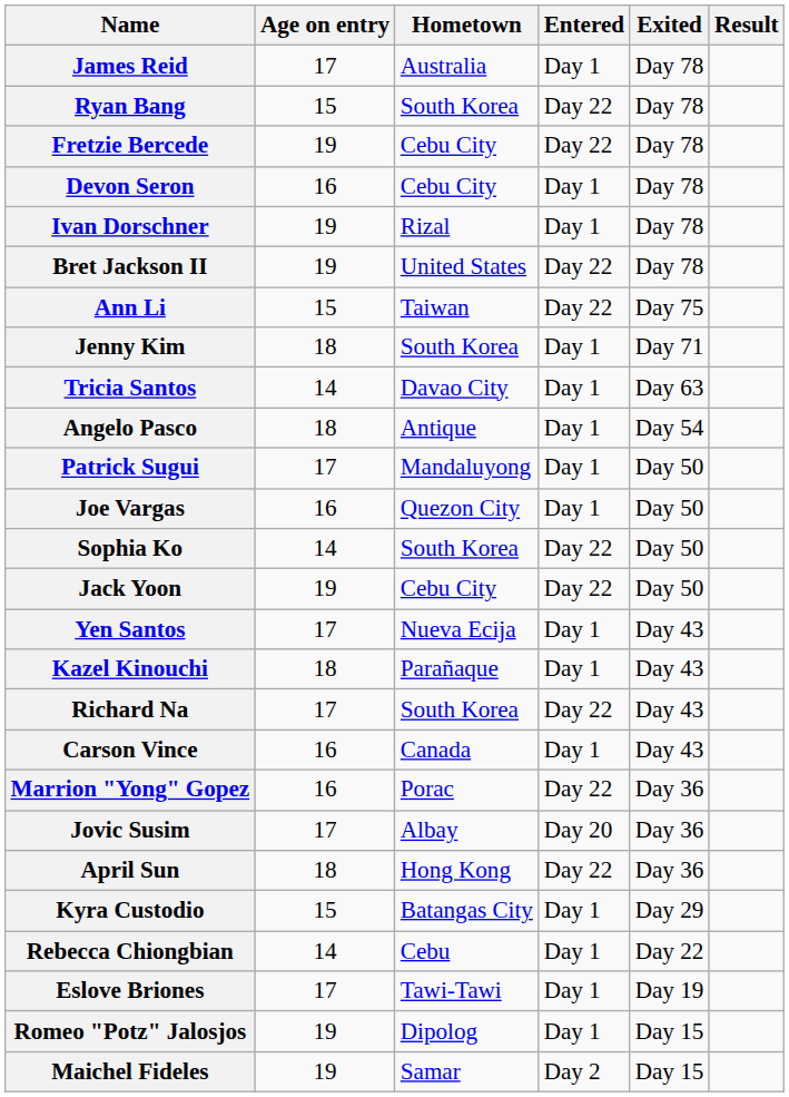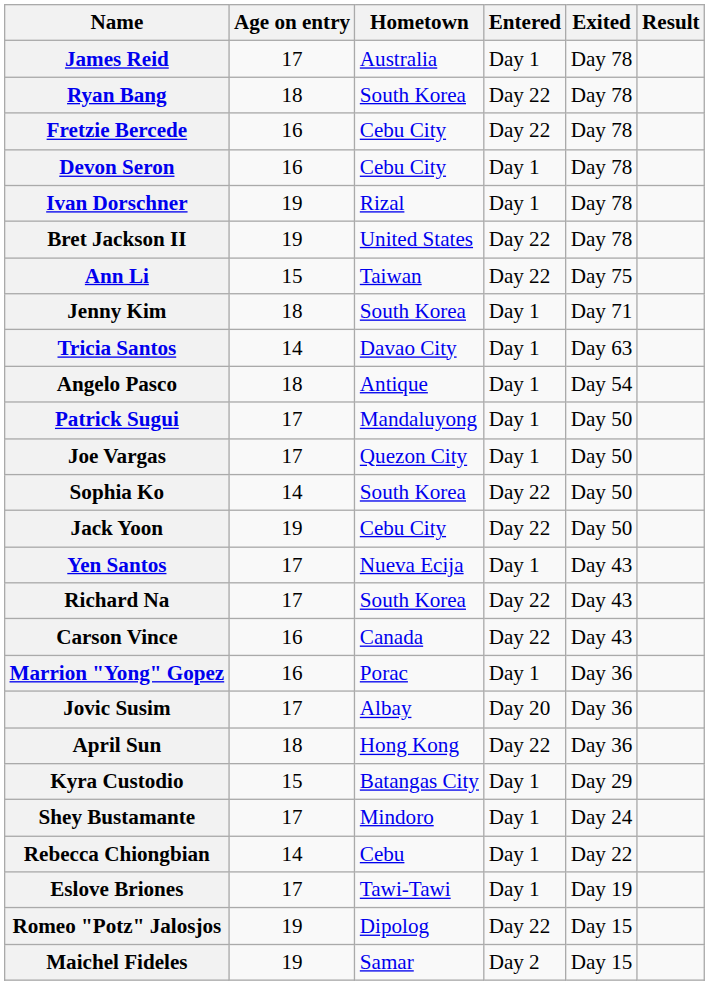 <table class="wikitable sortable" style="font-size:100%; line-height:20px;">
 <tr>
 <th>Name</th>
 <th>Age on entry</th>
 <th>Hometown</th>
 <th>Entered</th>
 <th>Exited</th>
 <th>Result</th>
 </tr>
 <tr>
 <th><a href='#'>James Reid</a></th>
 <td align="center">17</td>
 <td><a href='#'>Australia</a></td>
 <td>Day 1</td>
 <td>Day 78</td>
 <td></td>
 </tr>
 <tr>
 <th><a href='#'>Ryan Bang</a></th>
-<td align="center">15</td>
+<td align="center">18</td>
 <td><a href='#'>South Korea</a></td>
 <td>Day 22</td>
 <td>Day 78</td>
 <td></td>
 </tr>
 <tr>
 <th><a href='#'>Fretzie Bercede</a></th>
-<td align="center">19</td>
+<td align="center">16</td>
 <td><a href='#'>Cebu City</a></td>
 <td>Day 22</td>
 <td>Day 78</td>
 <td></td>
 </tr>
 <tr>
 <th><a href='#'>Devon Seron</a></th>
 <td align="center">16</td>
 <td><a href='#'>Cebu City</a></td>
 <td>Day 1</td>
 <td>Day 78</td>
 <td></td>
 </tr>
 <tr>
 <th><a href='#'>Ivan Dorschner</a></th>
 <td align="center">19</td>
 <td><a href='#'>Rizal</a></td>
 <td>Day 1</td>
 <td>Day 78</td>
 <td></td>
 </tr>
 <tr>
 <th>Bret Jackson II</th>
 <td align="center">19</td>
 <td><a href='#'>United States</a></td>
 <td>Day 22</td>
 <td>Day 78</td>
 <td></td>
 </tr>
 <tr>
 <th><a href='#'>Ann Li</a></th>
 <td align="center">15</td>
 <td><a href='#'>Taiwan</a></td>
 <td>Day 22</td>
 <td>Day 75</td>
 <td></td>
 </tr>
 <tr>
 <th>Jenny Kim</th>
 <td align="center">18</td>
 <td><a href='#'>South Korea</a></td>
 <td>Day 1</td>
 <td>Day 71</td>
 <td></td>
 </tr>
 <tr>
 <th><a href='#'>Tricia Santos</a></th>
 <td align="center">14</td>
 <td><a href='#'>Davao City</a></td>
 <td>Day 1</td>
 <td>Day 63</td>
 <td></td>
 </tr>
 <tr>
 <th>Angelo Pasco</th>
 <td align="center">18</td>
 <td><a href='#'>Antique</a></td>
 <td>Day 1</td>
 <td>Day 54</td>
 <td></td>
 </tr>
 <tr>
 <th><a href='#'>Patrick Sugui</a></th>
 <td align="center">17</td>
 <td><a href='#'>Mandaluyong</a></td>
 <td>Day 1</td>
 <td>Day 50</td>
 <td></td>
 </tr>
 <tr>
 <th>Joe Vargas</th>
-<td align="center">16</td>
+<td align="center">17</td>
 <td><a href='#'>Quezon City</a></td>
 <td>Day 1</td>
 <td>Day 50</td>
 <td></td>
 </tr>
 <tr>
 <th>Sophia Ko</th>
 <td align="center">14</td>
 <td><a href='#'>South Korea</a></td>
 <td>Day 22</td>
 <td>Day 50</td>
 <td></td>
 </tr>
 <tr>
 <th>Jack Yoon</th>
 <td align="center">19</td>
 <td><a href='#'>Cebu City</a></td>
 <td>Day 22</td>
 <td>Day 50</td>
 <td></td>
 </tr>
 <tr>
 <th><a href='#'>Yen Santos</a></th>
 <td align="center">17</td>
 <td><a href='#'>Nueva Ecija</a></td>
 <td>Day 1</td>
 <td>Day 43</td>
 <td></td>
 </tr>
 <tr>
-<th><a href='#'>Kazel Kinouchi</a></th>
-<td align="center">18</td>
-<td><a href='#'>Parañaque</a></td>
-<td>Day 1</td>
-<td>Day 43</td>
-<td></td>
-</tr>
-<tr>
 <th>Richard Na</th>
 <td align="center">17</td>
 <td><a href='#'>South Korea</a></td>
 <td>Day 22</td>
 <td>Day 43</td>
 <td></td>
 </tr>
 <tr>
 <th>Carson Vince</th>
 <td align="center">16</td>
 <td><a href='#'>Canada</a></td>
-<td>Day 1</td>
+<td>Day 22</td>
 <td>Day 43</td>
 <td></td>
 </tr>
 <tr>
 <th><a href='#'>Marrion "Yong" Gopez</a></th>
 <td align="center">16</td>
 <td><a href='#'>Porac</a></td>
-<td>Day 22</td>
+<td>Day 1</td>
 <td>Day 36</td>
 <td></td>
 </tr>
 <tr>
 <th>Jovic Susim</th>
 <td align="center">17</td>
 <td><a href='#'>Albay</a></td>
 <td>Day 20</td>
 <td>Day 36</td>
 <td></td>
 </tr>
 <tr>
 <th>April Sun</th>
 <td align="center">18</td>
 <td><a href='#'>Hong Kong</a></td>
 <td>Day 22</td>
 <td>Day 36</td>
 <td></td>
 </tr>
 <tr>
 <th>Kyra Custodio</th>
 <td align="center">15</td>
 <td><a href='#'>Batangas City</a></td>
 <td>Day 1</td>
 <td>Day 29</td>
 <td></td>
 </tr>
 <tr>
+<th>Shey Bustamante</th>
+<td align="center">17</td>
+<td><a href='#'>Mindoro</a></td>
+<td>Day 1</td>
+<td>Day 24</td>
+<td></td>
+</tr>
+<tr>
 <th>Rebecca Chiongbian</th>
 <td align="center">14</td>
 <td><a href='#'>Cebu</a></td>
 <td>Day 1</td>
 <td>Day 22</td>
 <td></td>
 </tr>
 <tr>
 <th>Eslove Briones</th>
 <td align="center">17</td>
 <td><a href='#'>Tawi-Tawi</a></td>
 <td>Day 1</td>
 <td>Day 19</td>
 <td></td>
 </tr>
 <tr>
 <th>Romeo "Potz" Jalosjos</th>
 <td align="center">19</td>
 <td><a href='#'>Dipolog</a></td>
-<td>Day 1</td>
+<td>Day 22</td>
 <td>Day 15</td>
 <td></td>
 </tr>
 <tr>
 <th>Maichel Fideles</th>
 <td align="center">19</td>
 <td><a href='#'>Samar</a></td>
 <td>Day 2</td>
 <td>Day 15</td>
 <td></td>
 </tr>
 </table>
